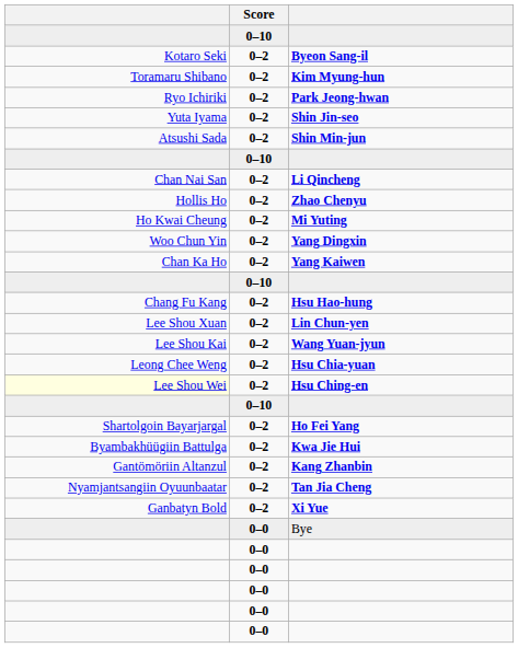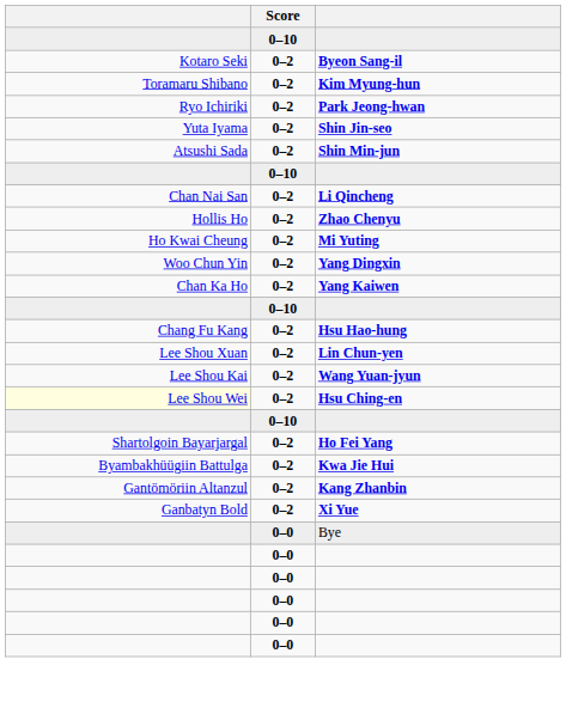 <table class="wikitable" style="text-align: center;">
 <tr>
 <th align="right" width="270"></th>
 <th width="65">Score</th>
 <th align="left" width="270"></th>
 </tr>
 <tr bgcolor=eeeeee>
 <td align=right></td>
 <td align=center><strong>0–10</strong></td>
 <td align=left><strong></strong></td>
 </tr>
 <tr>
 <td align=right><a href='#'>Kotaro Seki</a></td>
 <td align=center><strong>0–2</strong></td>
 <td align=left><strong><a href='#'>Byeon Sang-il</a></strong></td>
 </tr>
 <tr>
 <td align=right><a href='#'>Toramaru Shibano</a></td>
 <td align=center><strong>0–2</strong></td>
 <td align=left><strong><a href='#'>Kim Myung-hun</a></strong></td>
 </tr>
 <tr>
 <td align=right><a href='#'>Ryo Ichiriki</a></td>
 <td align=center><strong>0–2</strong></td>
 <td align=left><strong><a href='#'>Park Jeong-hwan</a></strong></td>
 </tr>
 <tr>
 <td align=right><a href='#'>Yuta Iyama</a></td>
 <td align=center><strong>0–2</strong></td>
 <td align=left><strong><a href='#'>Shin Jin-seo</a></strong></td>
 </tr>
 <tr>
 <td align=right><a href='#'>Atsushi Sada</a></td>
 <td align=center><strong>0–2</strong></td>
 <td align=left><strong><a href='#'>Shin Min-jun</a></strong></td>
 </tr>
 <tr bgcolor=eeeeee>
 <td align=right></td>
 <td align=center><strong>0–10</strong></td>
 <td align=left><strong></strong></td>
 </tr>
 <tr>
 <td align=right><a href='#'>Chan Nai San</a></td>
 <td align=center><strong>0–2</strong></td>
 <td align=left><strong><a href='#'>Li Qincheng</a></strong></td>
 </tr>
 <tr>
 <td align=right><a href='#'>Hollis Ho</a></td>
 <td align=center><strong>0–2</strong></td>
 <td align=left><strong><a href='#'>Zhao Chenyu</a></strong></td>
 </tr>
 <tr>
 <td align=right><a href='#'>Ho Kwai Cheung</a></td>
 <td align=center><strong>0–2</strong></td>
 <td align=left><strong><a href='#'>Mi Yuting</a></strong></td>
 </tr>
 <tr>
 <td align=right><a href='#'>Woo Chun Yin</a></td>
 <td align=center><strong>0–2</strong></td>
 <td align=left><strong><a href='#'>Yang Dingxin</a></strong></td>
 </tr>
 <tr>
 <td align=right><a href='#'>Chan Ka Ho</a></td>
 <td align=center><strong>0–2</strong></td>
 <td align=left><strong><a href='#'>Yang Kaiwen</a></strong></td>
 </tr>
 <tr bgcolor=eeeeee>
 <td align=right></td>
 <td align=center><strong>0–10</strong></td>
 <td align=left><strong></strong></td>
 </tr>
 <tr>
 <td align=right><a href='#'>Chang Fu Kang</a></td>
 <td align=center><strong>0–2</strong></td>
 <td align=left><strong><a href='#'>Hsu Hao-hung</a></strong></td>
 </tr>
 <tr>
 <td align=right><a href='#'>Lee Shou Xuan</a></td>
 <td align=center><strong>0–2</strong></td>
 <td align=left><strong><a href='#'>Lin Chun-yen</a></strong></td>
 </tr>
 <tr>
 <td align=right><a href='#'>Lee Shou Kai</a></td>
 <td align=center><strong>0–2</strong></td>
 <td align=left><strong><a href='#'>Wang Yuan-jyun</a></strong></td>
 </tr>
 <tr>
-<td align=right><a href='#'>Leong Chee Weng</a></td>
-<td align=center><strong>0–2</strong></td>
-<td align=left><strong><a href='#'>Hsu Chia-yuan</a></strong></td>
-</tr>
-<tr>
 <td align=right style="background: lightyellow;"><a href='#'>Lee Shou Wei</a></td>
 <td align=center><strong>0–2</strong></td>
 <td align=left><strong><a href='#'>Hsu Ching-en</a></strong></td>
 </tr>
 <tr bgcolor=eeeeee>
 <td align=right></td>
 <td align=center><strong>0–10</strong></td>
 <td align=left><strong></strong></td>
 </tr>
 <tr>
 <td align=right><a href='#'>Shartolgoin Bayarjargal</a></td>
 <td align=center><strong>0–2</strong></td>
 <td align=left><strong><a href='#'>Ho Fei Yang</a></strong></td>
 </tr>
 <tr>
 <td align=right><a href='#'>Byambakhüügiin Battulga</a></td>
 <td align=center><strong>0–2</strong></td>
 <td align=left><strong><a href='#'>Kwa Jie Hui</a></strong></td>
 </tr>
 <tr>
 <td align=right><a href='#'>Gantömöriin Altanzul</a></td>
 <td align=center><strong>0–2</strong></td>
 <td align=left><strong><a href='#'>Kang Zhanbin</a></strong></td>
-</tr>
-<tr>
-<td align=right><a href='#'>Nyamjantsangiin Oyuunbaatar</a></td>
-<td align=center><strong>0–2</strong></td>
-<td align=left><strong><a href='#'>Tan Jia Cheng</a></strong></td>
 </tr>
 <tr>
 <td align=right><a href='#'>Ganbatyn Bold</a></td>
 <td align=center><strong>0–2</strong></td>
 <td align=left><strong><a href='#'>Xi Yue</a></strong></td>
 </tr>
 <tr bgcolor=eeeeee>
 <td align=right><strong></strong></td>
 <td align=center><strong>0–0</strong></td>
 <td align=left>Bye</td>
 </tr>
 <tr>
 <td align=right></td>
 <td align=center><strong>0–0</strong></td>
 <td align=left></td>
 </tr>
 <tr>
 <td align=right></td>
 <td align=center><strong>0–0</strong></td>
 <td align=left></td>
 </tr>
 <tr>
 <td align=right></td>
 <td align=center><strong>0–0</strong></td>
 <td align=left></td>
 </tr>
 <tr>
 <td align=right></td>
 <td align=center><strong>0–0</strong></td>
 <td align=left></td>
 </tr>
 <tr>
 <td align=right></td>
 <td align=center><strong>0–0</strong></td>
 <td align=left></td>
 </tr>
 </table>
